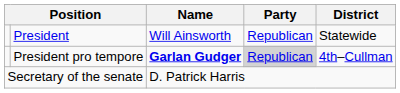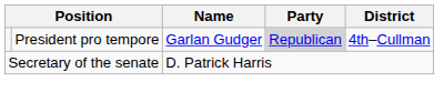 <table class="wikitable" style="font-size:100%">
 <tr>
 <th colspan=2>Position</th>
 <th>Name</th>
 <th>Party</th>
 <th>District</th>
 </tr>
 <tr>
 <td></td>
-<td><a href='#'>President</a></td>
-<td><a href='#'>Will Ainsworth</a></td>
-<td><a href='#'>Republican</a></td>
-<td>Statewide</td>
-</tr>
-<tr>
-<td></td>
 <td>President pro tempore</td>
-<td><strong><a href='#'>Garlan Gudger</a></strong></td>
+<td><a href='#'>Garlan Gudger</a></td>
 <td style="background: lightgrey;"><a href='#'>Republican</a></td>
 <td><a href='#'>4th</a>–<a href='#'>Cullman</a></td>
 </tr>
 <tr>
 <td scope="row" colspan="2">Secretary of the senate</td>
 <td colspan="3">D. Patrick Harris</td>
 </tr>
 </table>
